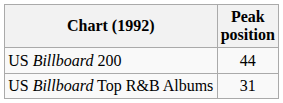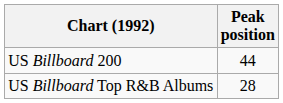 <table class="wikitable">
 <tr>
 <th>Chart (1992)</th>
 <th>Peak<br>position</th>
 </tr>
 <tr>
 <td>US <em>Billboard</em> 200</td>
 <td align="center">44</td>
 </tr>
 <tr>
 <td>US <em>Billboard</em> Top R&B Albums</td>
-<td align="center">31</td>
+<td align="center">28</td>
 </tr>
 <tr>
 </tr>
 </table>
